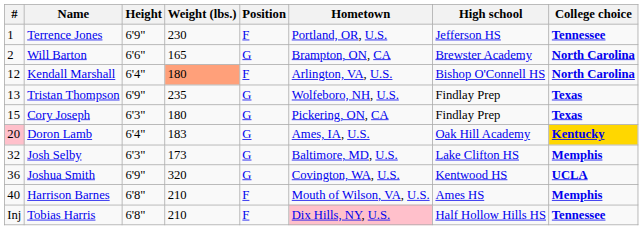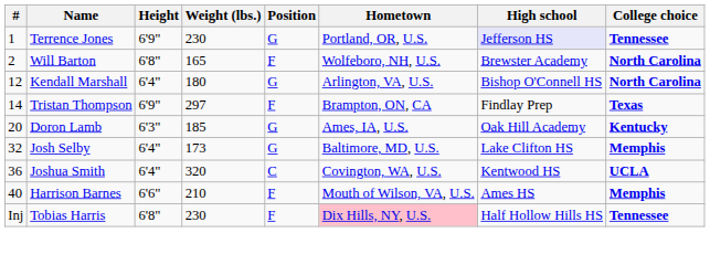 <table class="wikitable sortable">
 <tr>
 <th>#</th>
 <th>Name</th>
 <th>Height</th>
 <th>Weight (lbs.)</th>
 <th>Position</th>
 <th>Hometown</th>
 <th>High school</th>
 <th>College choice</th>
 </tr>
 <tr>
 <td>1</td>
 <td><a href='#'>Terrence Jones</a></td>
 <td>6'9"</td>
 <td>230</td>
-<td><a href='#'>F</a></td>
+<td><a href='#'>G</a></td>
 <td><a href='#'>Portland, OR</a>, <a href='#'>U.S.</a></td>
-<td><a href='#'>Jefferson HS</a></td>
+<td style="background: lavender;"><a href='#'>Jefferson HS</a></td>
 <td><strong><a href='#'>Tennessee</a></strong></td>
 </tr>
 <tr>
 <td>2</td>
 <td><a href='#'>Will Barton</a></td>
-<td>6'6"</td>
+<td>6'8"</td>
 <td>165</td>
-<td><a href='#'>G</a></td>
-<td><a href='#'>Brampton, ON</a>, <a href='#'>CA</a></td>
+<td><a href='#'>F</a></td>
+<td><a href='#'>Wolfeboro, NH</a>, <a href='#'>U.S.</a></td>
 <td><a href='#'>Brewster Academy</a></td>
 <td><strong><a href='#'>North Carolina</a></strong></td>
 </tr>
 <tr>
 <td>12</td>
 <td><a href='#'>Kendall Marshall</a></td>
 <td>6'4"</td>
-<td style="background: lightsalmon;">180</td>
-<td><a href='#'>F</a></td>
+<td>180</td>
+<td><a href='#'>G</a></td>
 <td><a href='#'>Arlington, VA</a>, <a href='#'>U.S.</a></td>
 <td><a href='#'>Bishop O'Connell HS</a></td>
 <td><strong><a href='#'>North Carolina</a></strong></td>
 </tr>
 <tr>
-<td>13</td>
+<td>14</td>
 <td><a href='#'>Tristan Thompson</a></td>
 <td>6'9"</td>
-<td>235</td>
-<td><a href='#'>G</a></td>
-<td><a href='#'>Wolfeboro, NH</a>, <a href='#'>U.S.</a></td>
+<td>297</td>
+<td><a href='#'>F</a></td>
+<td><a href='#'>Brampton, ON</a>, <a href='#'>CA</a></td>
 <td>Findlay Prep</td>
 <td><strong><a href='#'>Texas</a></strong></td>
 </tr>
 <tr>
-<td>15</td>
-<td><a href='#'>Cory Joseph</a></td>
+<td>20</td>
+<td><a href='#'>Doron Lamb</a></td>
 <td>6'3"</td>
-<td>180</td>
-<td><a href='#'>G</a></td>
-<td><a href='#'>Pickering, ON</a>, <a href='#'>CA</a></td>
-<td>Findlay Prep</td>
-<td><strong><a href='#'>Texas</a></strong></td>
-</tr>
-<tr>
-<td style="background: pink;">20</td>
-<td><a href='#'>Doron Lamb</a></td>
-<td>6'4"</td>
-<td>183</td>
+<td>185</td>
 <td><a href='#'>G</a></td>
 <td><a href='#'>Ames, IA</a>, <a href='#'>U.S.</a></td>
 <td><a href='#'>Oak Hill Academy</a></td>
-<td style="background: gold;"><strong><a href='#'>Kentucky</a></strong></td>
+<td><strong><a href='#'>Kentucky</a></strong></td>
 </tr>
 <tr>
 <td>32</td>
 <td><a href='#'>Josh Selby</a></td>
-<td>6'3"</td>
+<td>6'4"</td>
 <td>173</td>
 <td><a href='#'>G</a></td>
 <td><a href='#'>Baltimore, MD</a>, <a href='#'>U.S.</a></td>
 <td><a href='#'>Lake Clifton HS</a></td>
 <td><strong><a href='#'>Memphis</a></strong></td>
 </tr>
 <tr>
 <td>36</td>
 <td><a href='#'>Joshua Smith</a></td>
-<td>6'9"</td>
+<td>6'4"</td>
 <td>320</td>
-<td><a href='#'>G</a></td>
+<td><a href='#'>C</a></td>
 <td><a href='#'>Covington, WA</a>, <a href='#'>U.S.</a></td>
 <td><a href='#'>Kentwood HS</a></td>
 <td><strong><a href='#'>UCLA</a></strong></td>
 </tr>
 <tr>
 <td>40</td>
 <td><a href='#'>Harrison Barnes</a></td>
-<td>6'8"</td>
+<td>6'6"</td>
 <td>210</td>
 <td><a href='#'>F</a></td>
 <td><a href='#'>Mouth of Wilson, VA</a>, <a href='#'>U.S.</a></td>
 <td><a href='#'>Ames HS</a></td>
 <td><strong><a href='#'>Memphis</a></strong></td>
 </tr>
 <tr>
 <td>Inj</td>
 <td><a href='#'>Tobias Harris</a></td>
 <td>6'8"</td>
-<td>210</td>
+<td>230</td>
 <td><a href='#'>F</a></td>
 <td style="background: pink;"><a href='#'>Dix Hills, NY</a>, <a href='#'>U.S.</a></td>
 <td><a href='#'>Half Hollow Hills HS</a></td>
 <td><strong><a href='#'>Tennessee</a></strong></td>
 </tr>
 </table>
